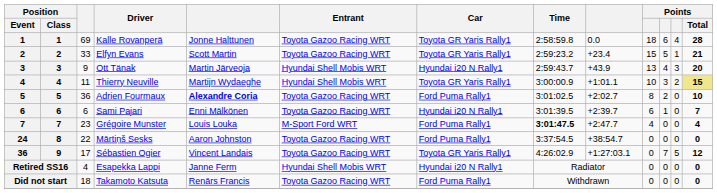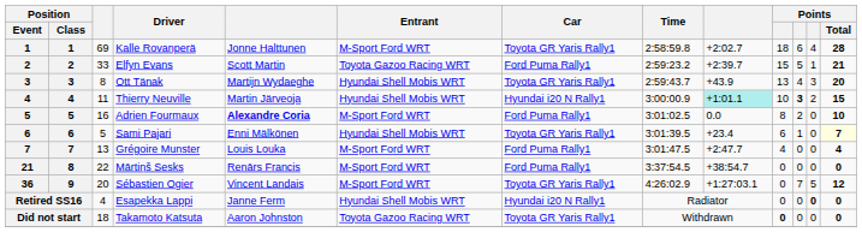 <table class="wikitable" width=85% style="font-size:85%">
 <tr>
 <th colspan="2">Position</th>
 <th rowspan="2"></th>
 <th rowspan="2">Driver</th>
 <th rowspan="2"></th>
 <th rowspan="2">Entrant</th>
 <th rowspan="2">Car</th>
 <th rowspan="2">Time</th>
 <th rowspan="2"></th>
 <th colspan="4">Points</th>
 </tr>
 <tr>
 <th>Event</th>
 <th>Class</th>
 <th></th>
 <th></th>
 <th><a href='#'></a></th>
 <th>Total</th>
 </tr>
 <tr>
 <th>1</th>
 <th>1</th>
 <td align="center">69</td>
 <td><a href='#'>Kalle Rovanperä</a></td>
 <td><a href='#'>Jonne Halttunen</a></td>
-<td><a href='#'>Toyota Gazoo Racing WRT</a></td>
+<td><a href='#'>M-Sport Ford WRT</a></td>
 <td><a href='#'>Toyota GR Yaris Rally1</a></td>
 <td>2:58:59.8</td>
-<td>0.0</td>
+<td>+2:02.7</td>
 <td align="center">18</td>
 <td align="center">6</td>
 <td align="center">4</td>
 <td align="center"><strong>28</strong></td>
 </tr>
 <tr>
 <th>2</th>
 <th>2</th>
 <td align="center">33</td>
 <td><a href='#'>Elfyn Evans</a></td>
 <td><a href='#'>Scott Martin</a></td>
 <td><a href='#'>Toyota Gazoo Racing WRT</a></td>
-<td><a href='#'>Toyota GR Yaris Rally1</a></td>
+<td><a href='#'>Ford Puma Rally1</a></td>
 <td>2:59:23.2</td>
-<td>+23.4</td>
+<td>+2:39.7</td>
 <td align="center">15</td>
 <td align="center">5</td>
 <td align="center">1</td>
 <td align="center"><strong>21</strong></td>
 </tr>
 <tr>
 <th>3</th>
 <th>3</th>
-<td align="center">9</td>
+<td align="center">8</td>
 <td><a href='#'>Ott Tänak</a></td>
-<td><a href='#'>Martin Järveoja</a></td>
+<td><a href='#'>Martijn Wydaeghe</a></td>
 <td><a href='#'>Hyundai Shell Mobis WRT</a></td>
-<td><a href='#'>Hyundai i20 N Rally1</a></td>
+<td><a href='#'>Toyota GR Yaris Rally1</a></td>
 <td>2:59:43.7</td>
 <td>+43.9</td>
 <td align="center">13</td>
 <td align="center">4</td>
 <td align="center">3</td>
 <td align="center"><strong>20</strong></td>
 </tr>
 <tr>
 <th>4</th>
 <th>4</th>
 <td align="center">11</td>
 <td><a href='#'>Thierry Neuville</a></td>
-<td><a href='#'>Martijn Wydaeghe</a></td>
+<td><a href='#'>Martin Järveoja</a></td>
 <td><a href='#'>Hyundai Shell Mobis WRT</a></td>
-<td><a href='#'>Toyota GR Yaris Rally1</a></td>
+<td><a href='#'>Hyundai i20 N Rally1</a></td>
 <td>3:00:00.9</td>
-<td>+1:01.1</td>
+<td style="background: paleturquoise;">+1:01.1</td>
 <td align="center">10</td>
-<td align="center">3</td>
+<td align="center"><strong>3</strong></td>
 <td align="center">2</td>
-<td align="center" style="background: khaki;"><strong>15</strong></td>
+<td align="center"><strong>15</strong></td>
 </tr>
 <tr>
 <th>5</th>
 <th>5</th>
-<td align="center">36</td>
+<td align="center">16</td>
 <td><a href='#'>Adrien Fourmaux</a></td>
 <td><strong><a href='#'>Alexandre Coria</a></strong></td>
-<td><a href='#'>Toyota Gazoo Racing WRT</a></td>
+<td><a href='#'>M-Sport Ford WRT</a></td>
 <td><a href='#'>Ford Puma Rally1</a></td>
 <td>3:01:02.5</td>
-<td>+2:02.7</td>
+<td>0.0</td>
 <td align="center">8</td>
 <td align="center">2</td>
 <td align="center">0</td>
 <td align="center"><strong>10</strong></td>
 </tr>
 <tr>
 <th>6</th>
 <th>6</th>
-<td align="center">6</td>
+<td align="center">5</td>
 <td><a href='#'>Sami Pajari</a></td>
 <td><a href='#'>Enni Mälkönen</a></td>
-<td><a href='#'>Toyota Gazoo Racing WRT</a></td>
-<td><a href='#'>Hyundai i20 N Rally1</a></td>
+<td><a href='#'>Hyundai Shell Mobis WRT</a></td>
+<td><a href='#'>Toyota GR Yaris Rally1</a></td>
 <td>3:01:39.5</td>
-<td>+2:39.7</td>
+<td>+23.4</td>
 <td align="center">6</td>
 <td align="center">1</td>
 <td align="center">0</td>
-<td align="center"><strong>7</strong></td>
+<td align="center" style="background: lightyellow;"><strong>7</strong></td>
 </tr>
 <tr>
 <th>7</th>
 <th>7</th>
-<td align="center">23</td>
+<td align="center">13</td>
 <td><a href='#'>Grégoire Munster</a></td>
 <td><a href='#'>Louis Louka</a></td>
 <td><a href='#'>M-Sport Ford WRT</a></td>
 <td><a href='#'>Ford Puma Rally1</a></td>
-<td><strong>3:01:47.5</strong></td>
+<td>3:01:47.5</td>
 <td>+2:47.7</td>
 <td align="center">4</td>
 <td align="center">0</td>
 <td align="center">0</td>
 <td align="center"><strong>4</strong></td>
 </tr>
 <tr>
-<th>24</th>
+<th>21</th>
 <th>8</th>
 <td align="center">22</td>
 <td><a href='#'>Mārtiņš Sesks</a></td>
-<td><a href='#'>Aaron Johnston</a></td>
-<td><a href='#'>Toyota Gazoo Racing WRT</a></td>
+<td><a href='#'>Renārs Francis</a></td>
+<td><a href='#'>M-Sport Ford WRT</a></td>
 <td><a href='#'>Ford Puma Rally1</a></td>
 <td>3:37:54.5</td>
 <td>+38:54.7</td>
 <td align="center">0</td>
 <td align="center">0</td>
 <td align="center">0</td>
 <td align="center"><strong>0</strong></td>
 </tr>
 <tr>
 <th>36</th>
 <th>9</th>
-<td align="center">17</td>
+<td align="center">20</td>
 <td><a href='#'>Sébastien Ogier</a></td>
 <td><a href='#'>Vincent Landais</a></td>
-<td><a href='#'>Toyota Gazoo Racing WRT</a></td>
+<td><a href='#'>M-Sport Ford WRT</a></td>
 <td><a href='#'>Toyota GR Yaris Rally1</a></td>
 <td>4:26:02.9</td>
 <td>+1:27:03.1</td>
 <td align="center">0</td>
 <td align="center">7</td>
 <td align="center">5</td>
 <td align="center"><strong>12</strong></td>
 </tr>
 <tr>
 <th colspan="2">Retired SS16</th>
 <td align="center">4</td>
 <td><a href='#'>Esapekka Lappi</a></td>
 <td><a href='#'>Janne Ferm</a></td>
 <td><a href='#'>Hyundai Shell Mobis WRT</a></td>
 <td><a href='#'>Hyundai i20 N Rally1</a></td>
 <td align="center" colspan="2">Radiator</td>
 <td align="center">0</td>
 <td align="center">0</td>
-<td align="center">0</td>
+<td align="center"><strong>0</strong></td>
 <td align="center"><strong>0</strong></td>
 </tr>
 <tr>
 <th colspan="2">Did not start</th>
 <td align="center">18</td>
 <td><a href='#'>Takamoto Katsuta</a></td>
-<td><a href='#'>Renārs Francis</a></td>
+<td><a href='#'>Aaron Johnston</a></td>
 <td><a href='#'>Toyota Gazoo Racing WRT</a></td>
-<td><a href='#'>Ford Puma Rally1</a></td>
+<td><a href='#'>Toyota GR Yaris Rally1</a></td>
 <td align="center" colspan="2">Withdrawn</td>
-<td align="center">0</td>
+<td align="center"><strong>0</strong></td>
 <td align="center">0</td>
 <td align="center">0</td>
 <td align="center"><strong>0</strong></td>
 </tr>
 <tr>
 </tr>
 </table>
